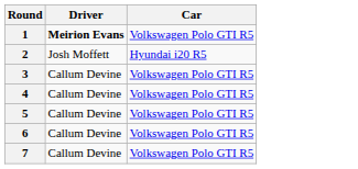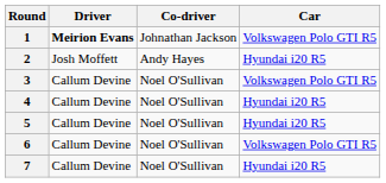 <table class="wikitable" style="font-size: 95%;">
 <tr>
 <th>Round</th>
 <th>Driver</th>
+<th>Co-driver</th>
 <th>Car</th>
 </tr>
 <tr>
 <th>1</th>
 <td><strong>Meirion Evans</strong></td>
+<td>Johnathan Jackson</td>
 <td><a href='#'>Volkswagen Polo GTI R5</a></td>
 </tr>
 <tr>
 <th>2</th>
 <td>Josh Moffett</td>
+<td>Andy Hayes</td>
 <td><a href='#'>Hyundai i20 R5</a></td>
 </tr>
 <tr>
 <th>3</th>
 <td>Callum Devine</td>
+<td>Noel O'Sullivan</td>
 <td><a href='#'>Volkswagen Polo GTI R5</a></td>
 </tr>
 <tr>
 <th>4</th>
 <td>Callum Devine</td>
-<td><a href='#'>Volkswagen Polo GTI R5</a></td>
+<td>Noel O'Sullivan</td>
+<td><a href='#'>Hyundai i20 R5</a></td>
 </tr>
 <tr>
 <th>5</th>
 <td>Callum Devine</td>
-<td><a href='#'>Volkswagen Polo GTI R5</a></td>
+<td>Noel O'Sullivan</td>
+<td><a href='#'>Hyundai i20 R5</a></td>
 </tr>
 <tr>
 <th>6</th>
 <td>Callum Devine</td>
+<td>Noel O'Sullivan</td>
 <td><a href='#'>Volkswagen Polo GTI R5</a></td>
 </tr>
 <tr>
 <th>7</th>
 <td>Callum Devine</td>
-<td><a href='#'>Volkswagen Polo GTI R5</a></td>
+<td>Noel O'Sullivan</td>
+<td><a href='#'>Hyundai i20 R5</a></td>
 </tr>
 </table>
